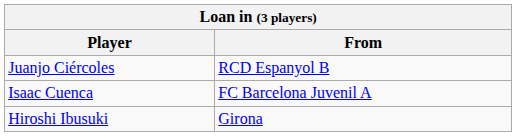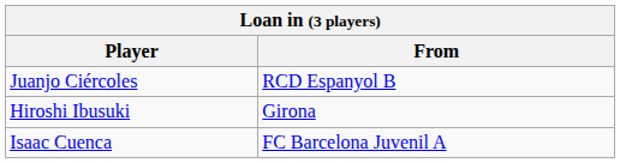 <table class="wikitable collapsible collapsed">
 <tr>
 <th colspan="2" width="500"> <strong>Loan in</strong> <small>(3 players)</small></th>
 </tr>
 <tr>
 <th>Player</th>
 <th>From</th>
 </tr>
 <tr>
 <td> <a href='#'>Juanjo Ciércoles</a></td>
 <td> <a href='#'>RCD Espanyol B</a></td>
 </tr>
 <tr>
+<td> <a href='#'>Hiroshi Ibusuki</a></td>
+<td> <a href='#'>Girona</a></td>
+</tr>
+<tr>
 <td> <a href='#'>Isaac Cuenca</a></td>
 <td> <a href='#'>FC Barcelona Juvenil A</a></td>
 </tr>
 <tr>
-<td> <a href='#'>Hiroshi Ibusuki</a></td>
-<td> <a href='#'>Girona</a></td>
-</tr>
-<tr>
 </tr>
 </table>
